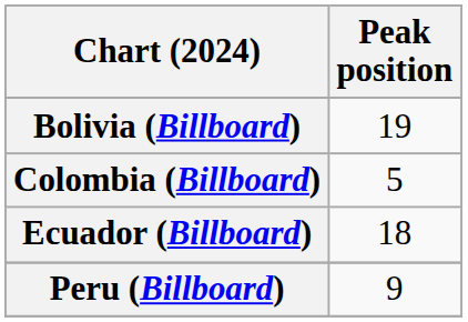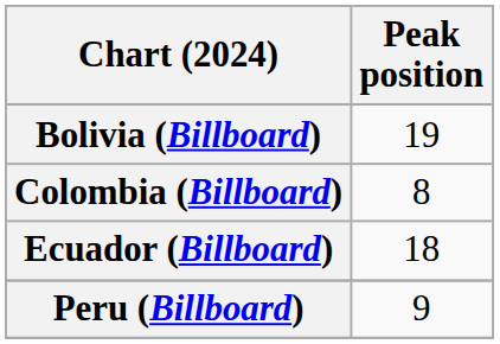 <table class="wikitable sortable plainrowheaders" style="text-align:center">
 <tr>
 <th scope="col">Chart (2024)</th>
 <th scope="col">Peak<br>position</th>
 </tr>
 <tr>
 </tr>
 <tr>
 <th scope="row">Bolivia (<a href='#'><em>Billboard</em></a>)</th>
 <td>19</td>
 </tr>
 <tr>
 <th scope="row">Colombia (<a href='#'><em>Billboard</em></a>)</th>
-<td>5</td>
+<td>8</td>
 </tr>
 <tr>
 <th scope="row">Ecuador (<a href='#'><em>Billboard</em></a>)</th>
 <td>18</td>
 </tr>
 <tr>
 </tr>
 <tr>
 <th scope="row">Peru (<a href='#'><em>Billboard</em></a>)</th>
 <td>9</td>
 </tr>
 <tr>
 </tr>
 <tr>
 </tr>
 </table>
